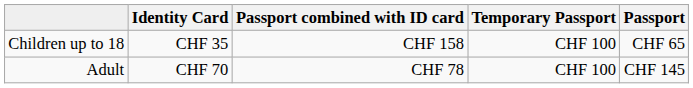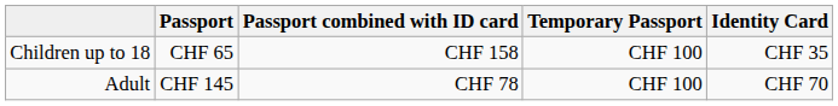 <table class="wikitable" style="text-align:right;">
 <tr>
 <th style="background:#efefef;"></th>
-<th>Identity Card</th>
+<th>Passport</th>
 <th>Passport combined with ID card</th>
 <th>Temporary Passport</th>
-<th>Passport</th>
+<th>Identity Card</th>
 </tr>
 <tr>
 <td>Children up to 18</td>
-<td>CHF 35</td>
+<td>CHF 65</td>
 <td>CHF 158</td>
 <td>CHF 100</td>
-<td>CHF 65</td>
+<td>CHF 35</td>
 </tr>
 <tr>
 <td>Adult</td>
-<td>CHF 70</td>
+<td>CHF 145</td>
 <td>CHF 78</td>
 <td>CHF 100</td>
-<td>CHF 145</td>
+<td>CHF 70</td>
 </tr>
 </table>
